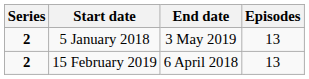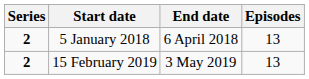 <table class="wikitable" style="text-align:center;">
 <tr>
 <th>Series</th>
 <th>Start date</th>
 <th>End date</th>
 <th>Episodes</th>
 </tr>
 <tr>
 <td><strong>2</strong></td>
 <td>5 January 2018</td>
-<td>3 May 2019</td>
+<td>6 April 2018</td>
 <td>13</td>
 </tr>
 <tr>
 <td><strong>2</strong></td>
 <td>15 February 2019</td>
-<td>6 April 2018</td>
+<td>3 May 2019</td>
 <td>13</td>
 </tr>
 </table>
